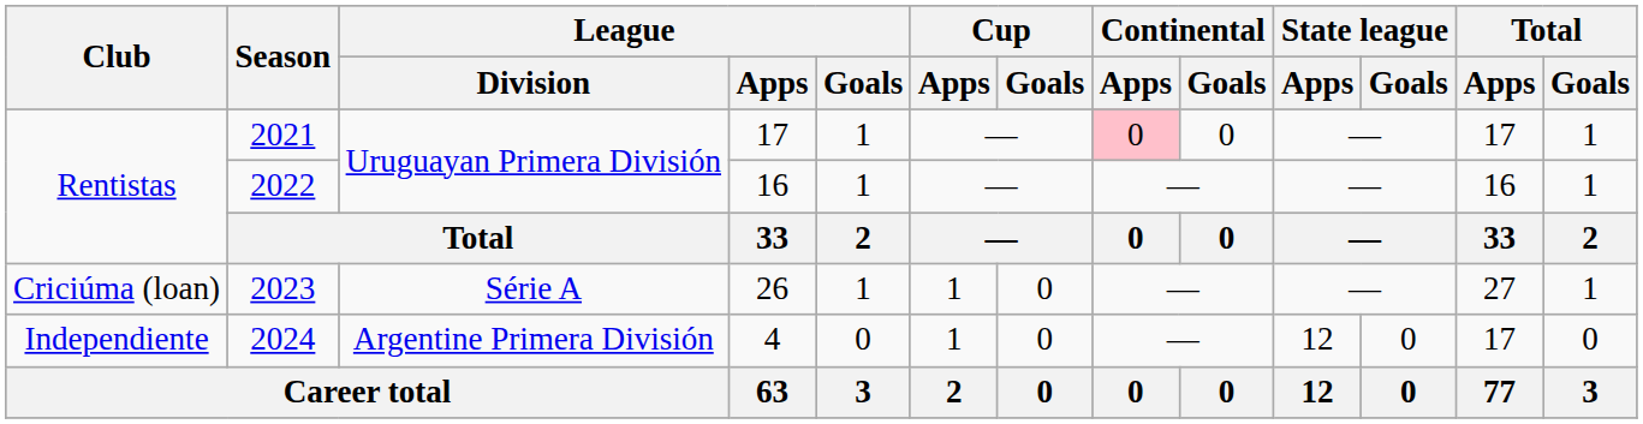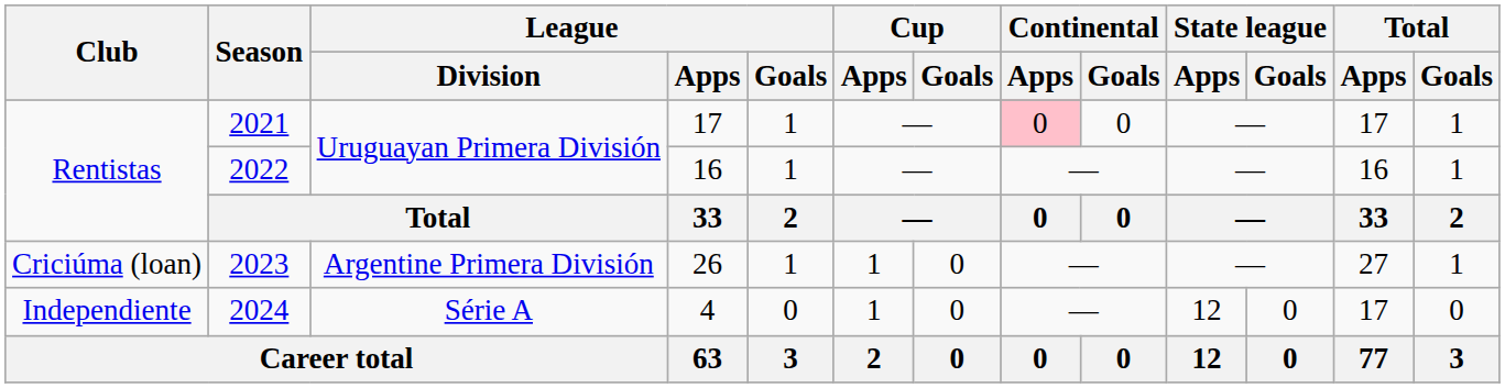 <table class="wikitable" style="text-align: center;">
 <tr>
 <th rowspan="2">Club</th>
 <th rowspan="2">Season</th>
 <th colspan="3">League</th>
 <th colspan="2">Cup</th>
 <th colspan="2">Continental</th>
 <th colspan="2">State league</th>
 <th colspan="2">Total</th>
 </tr>
 <tr>
 <th>Division</th>
 <th>Apps</th>
 <th>Goals</th>
 <th>Apps</th>
 <th>Goals</th>
 <th>Apps</th>
 <th>Goals</th>
 <th>Apps</th>
 <th>Goals</th>
 <th>Apps</th>
 <th>Goals</th>
 </tr>
 <tr>
 <td rowspan="3"><a href='#'>Rentistas</a></td>
 <td><a href='#'>2021</a></td>
 <td rowspan="2"><a href='#'>Uruguayan Primera División</a></td>
 <td>17</td>
 <td>1</td>
 <td colspan="2">—</td>
 <td style="background: pink;">0</td>
 <td>0</td>
 <td colspan="2">—</td>
 <td>17</td>
 <td>1</td>
 </tr>
 <tr>
 <td><a href='#'>2022</a></td>
 <td>16</td>
 <td>1</td>
 <td colspan="2">—</td>
 <td colspan="2">—</td>
 <td colspan="2">—</td>
 <td>16</td>
 <td>1</td>
 </tr>
 <tr>
 <th colspan="2">Total</th>
 <th>33</th>
 <th>2</th>
 <th colspan="2">—</th>
 <th>0</th>
 <th>0</th>
 <th colspan="2">—</th>
 <th>33</th>
 <th>2</th>
 </tr>
 <tr>
 <td><a href='#'>Criciúma</a> (loan)</td>
 <td><a href='#'>2023</a></td>
-<td><a href='#'>Série A</a></td>
+<td><a href='#'>Argentine Primera División</a></td>
 <td>26</td>
 <td>1</td>
 <td>1</td>
 <td>0</td>
 <td colspan="2">—</td>
 <td colspan="2">—</td>
 <td>27</td>
 <td>1</td>
 </tr>
 <tr>
 <td><a href='#'>Independiente</a></td>
 <td><a href='#'>2024</a></td>
-<td><a href='#'>Argentine Primera División</a></td>
+<td><a href='#'>Série A</a></td>
 <td>4</td>
 <td>0</td>
 <td>1</td>
 <td>0</td>
 <td colspan="2">—</td>
 <td>12</td>
 <td>0</td>
 <td>17</td>
 <td>0</td>
 </tr>
 <tr>
 <th colspan="3">Career total</th>
 <th>63</th>
 <th>3</th>
 <th>2</th>
 <th>0</th>
 <th>0</th>
 <th>0</th>
 <th>12</th>
 <th>0</th>
 <th>77</th>
 <th>3</th>
 </tr>
 </table>
